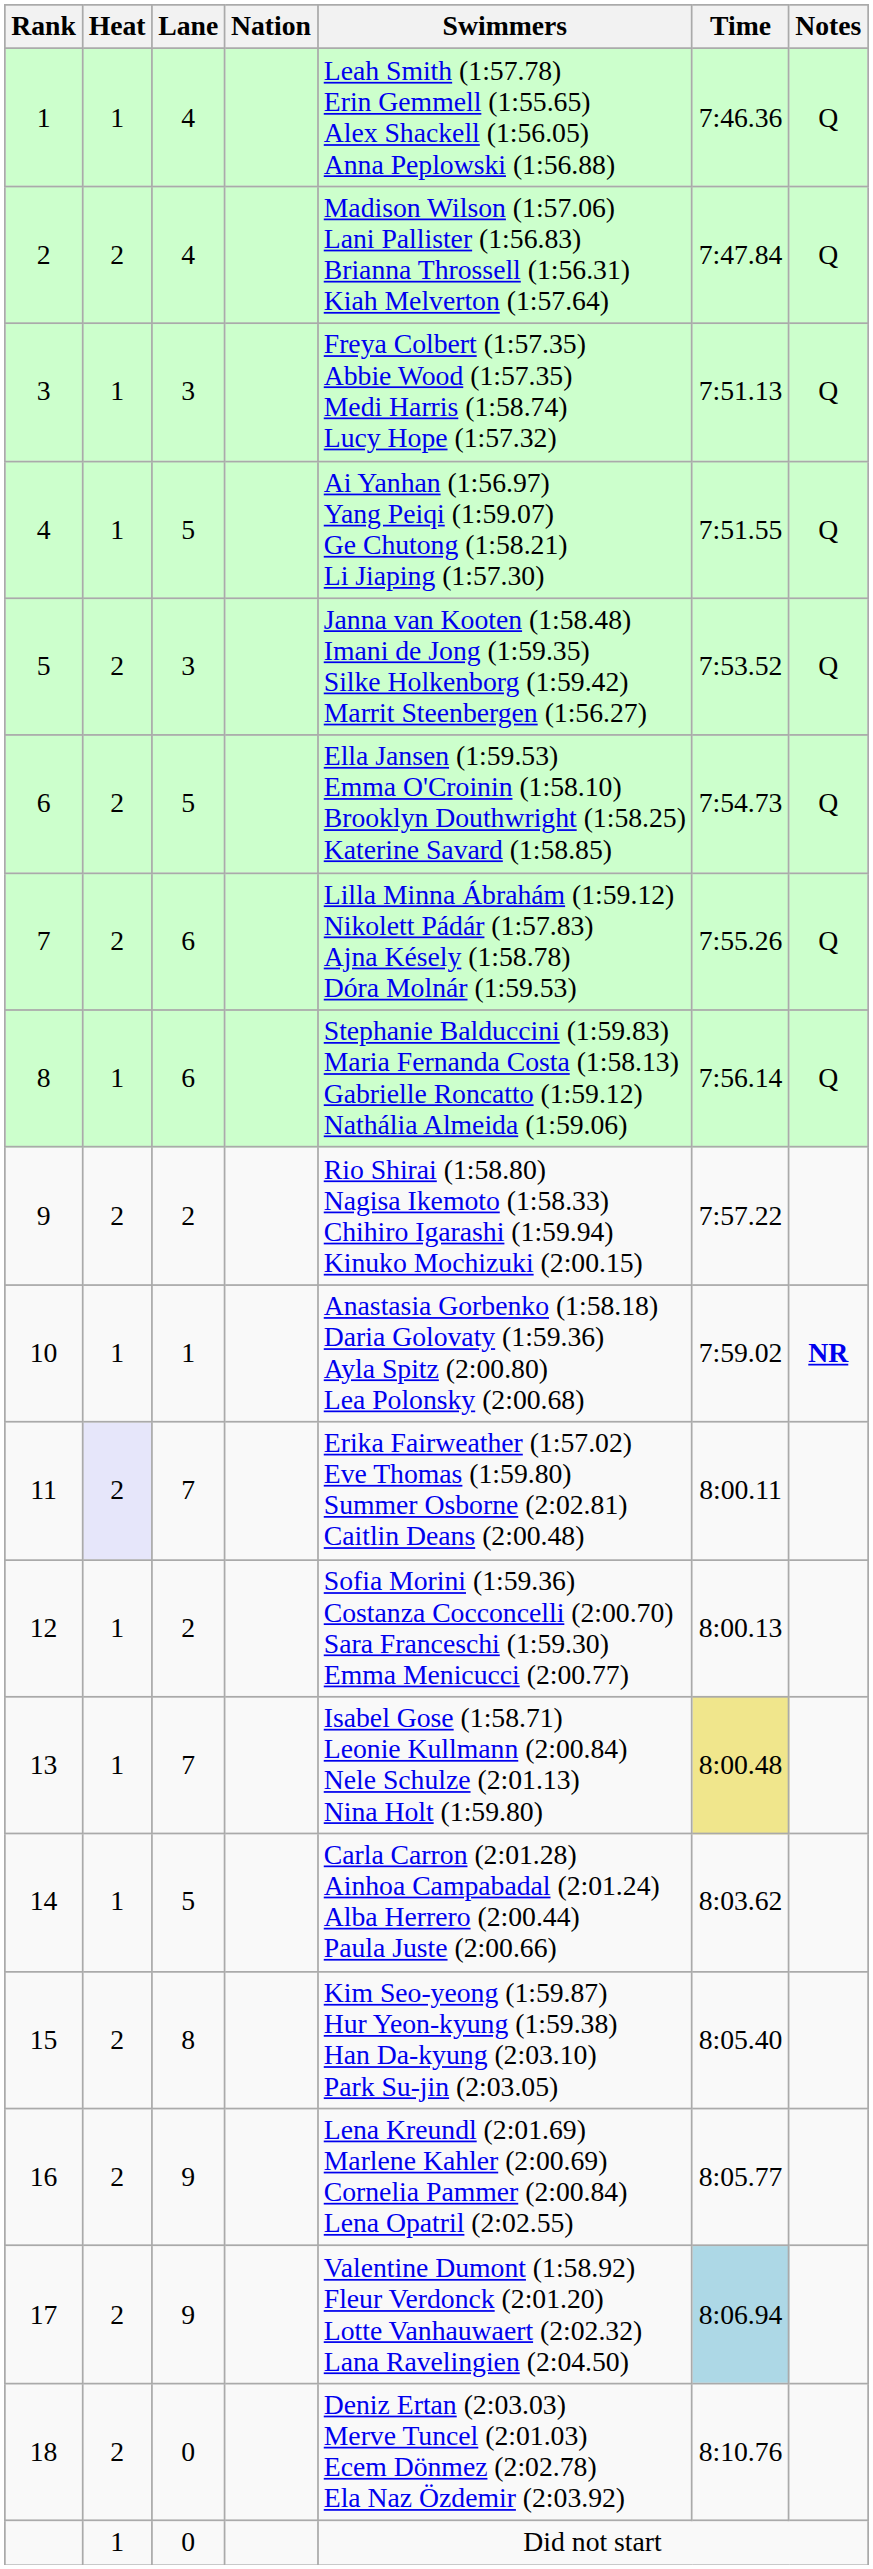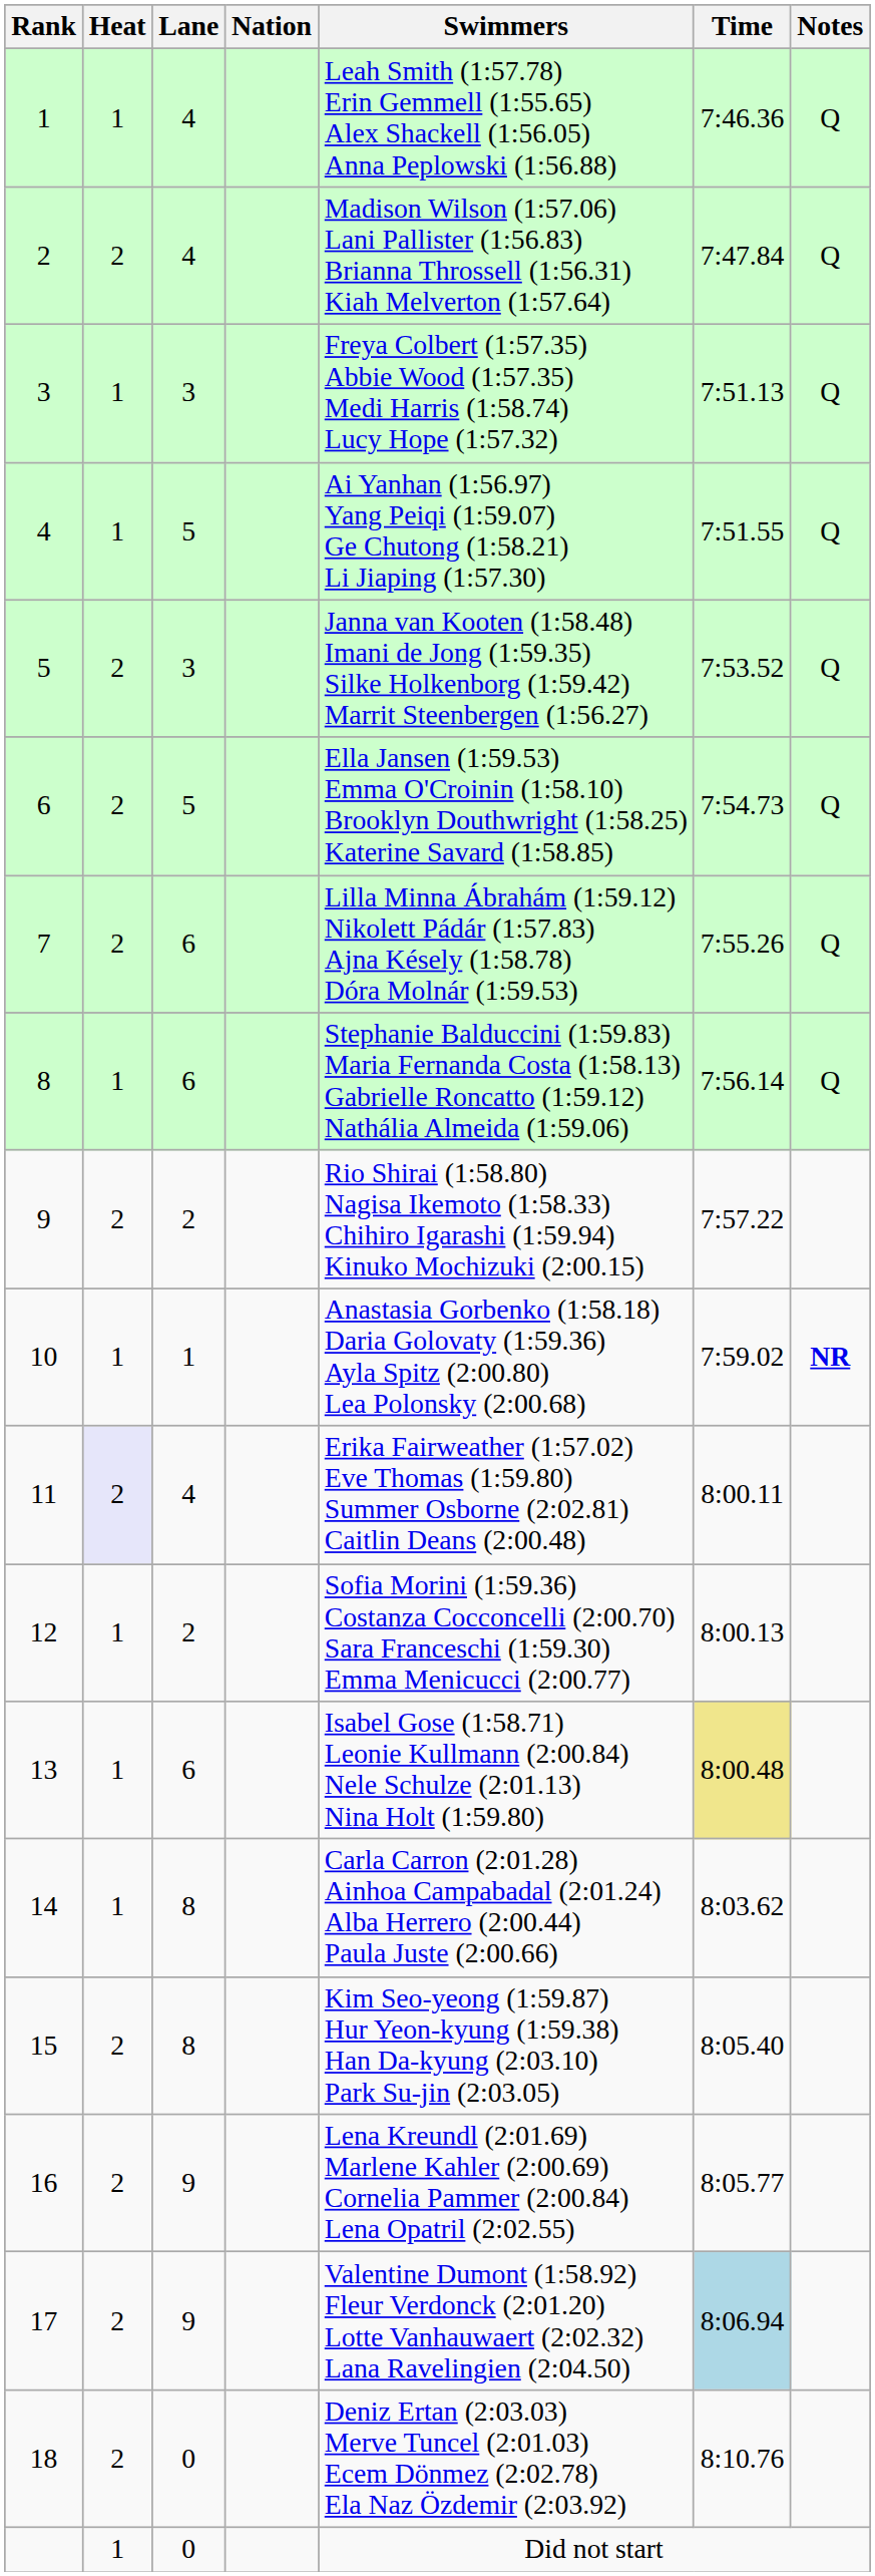 <table class="wikitable sortable" style="text-align:center">
 <tr>
 <th>Rank</th>
 <th>Heat</th>
 <th>Lane</th>
 <th>Nation</th>
 <th>Swimmers</th>
 <th>Time</th>
 <th>Notes</th>
 </tr>
 <tr bgcolor=ccffcc>
 <td>1</td>
 <td>1</td>
 <td>4</td>
 <td align=left></td>
 <td align=left><a href='#'>Leah Smith</a> (1:57.78)<br><a href='#'>Erin Gemmell</a> (1:55.65)<br><a href='#'>Alex Shackell</a> (1:56.05)<br><a href='#'>Anna Peplowski</a> (1:56.88)</td>
 <td>7:46.36</td>
 <td>Q</td>
 </tr>
 <tr bgcolor=ccffcc>
 <td>2</td>
 <td>2</td>
 <td>4</td>
 <td align=left></td>
 <td align=left><a href='#'>Madison Wilson</a> (1:57.06)<br><a href='#'>Lani Pallister</a> (1:56.83)<br><a href='#'>Brianna Throssell</a> (1:56.31)<br><a href='#'>Kiah Melverton</a> (1:57.64)</td>
 <td>7:47.84</td>
 <td>Q</td>
 </tr>
 <tr bgcolor=ccffcc>
 <td>3</td>
 <td>1</td>
 <td>3</td>
 <td align=left></td>
 <td align=left><a href='#'>Freya Colbert</a> (1:57.35)<br><a href='#'>Abbie Wood</a> (1:57.35)<br><a href='#'>Medi Harris</a> (1:58.74)<br><a href='#'>Lucy Hope</a> (1:57.32)</td>
 <td>7:51.13</td>
 <td>Q</td>
 </tr>
 <tr bgcolor=ccffcc>
 <td>4</td>
 <td>1</td>
 <td>5</td>
 <td align=left></td>
 <td align=left><a href='#'>Ai Yanhan</a> (1:56.97)<br><a href='#'>Yang Peiqi</a> (1:59.07)<br><a href='#'>Ge Chutong</a> (1:58.21)<br><a href='#'>Li Jiaping</a> (1:57.30)</td>
 <td>7:51.55</td>
 <td>Q</td>
 </tr>
 <tr bgcolor=ccffcc>
 <td>5</td>
 <td>2</td>
 <td>3</td>
 <td align=left></td>
 <td align=left><a href='#'>Janna van Kooten</a> (1:58.48)<br><a href='#'>Imani de Jong</a> (1:59.35)<br><a href='#'>Silke Holkenborg</a> (1:59.42)<br><a href='#'>Marrit Steenbergen</a> (1:56.27)</td>
 <td>7:53.52</td>
 <td>Q</td>
 </tr>
 <tr bgcolor=ccffcc>
 <td>6</td>
 <td>2</td>
 <td>5</td>
 <td align=left></td>
 <td align=left><a href='#'>Ella Jansen</a> (1:59.53)<br><a href='#'>Emma O'Croinin</a> (1:58.10)<br><a href='#'>Brooklyn Douthwright</a> (1:58.25)<br><a href='#'>Katerine Savard</a> (1:58.85)</td>
 <td>7:54.73</td>
 <td>Q</td>
 </tr>
 <tr bgcolor=ccffcc>
 <td>7</td>
 <td>2</td>
 <td>6</td>
 <td align=left></td>
 <td align=left><a href='#'>Lilla Minna Ábrahám</a> (1:59.12)<br><a href='#'>Nikolett Pádár</a> (1:57.83)<br><a href='#'>Ajna Késely</a> (1:58.78)<br><a href='#'>Dóra Molnár</a> (1:59.53)</td>
 <td>7:55.26</td>
 <td>Q</td>
 </tr>
 <tr bgcolor=ccffcc>
 <td>8</td>
 <td>1</td>
 <td>6</td>
 <td align=left></td>
 <td align=left><a href='#'>Stephanie Balduccini</a> (1:59.83)<br><a href='#'>Maria Fernanda Costa</a> (1:58.13)<br><a href='#'>Gabrielle Roncatto</a> (1:59.12)<br><a href='#'>Nathália Almeida</a> (1:59.06)</td>
 <td>7:56.14</td>
 <td>Q</td>
 </tr>
 <tr>
 <td>9</td>
 <td>2</td>
 <td>2</td>
 <td align=left></td>
 <td align=left><a href='#'>Rio Shirai</a> (1:58.80)<br><a href='#'>Nagisa Ikemoto</a> (1:58.33)<br><a href='#'>Chihiro Igarashi</a> (1:59.94)<br><a href='#'>Kinuko Mochizuki</a> (2:00.15)</td>
 <td>7:57.22</td>
 <td></td>
 </tr>
 <tr>
 <td>10</td>
 <td>1</td>
 <td>1</td>
 <td align=left></td>
 <td align=left><a href='#'>Anastasia Gorbenko</a> (1:58.18)<br><a href='#'>Daria Golovaty</a> (1:59.36)<br><a href='#'>Ayla Spitz</a> (2:00.80)<br><a href='#'>Lea Polonsky</a> (2:00.68)</td>
 <td>7:59.02</td>
 <td><strong><a href='#'>NR</a></strong></td>
 </tr>
 <tr>
 <td>11</td>
 <td style="background: lavender;">2</td>
-<td>7</td>
+<td>4</td>
 <td align=left></td>
 <td align=left><a href='#'>Erika Fairweather</a> (1:57.02)<br><a href='#'>Eve Thomas</a> (1:59.80)<br><a href='#'>Summer Osborne</a> (2:02.81)<br><a href='#'>Caitlin Deans</a> (2:00.48)</td>
 <td>8:00.11</td>
 <td></td>
 </tr>
 <tr>
 <td>12</td>
 <td>1</td>
 <td>2</td>
 <td align=left></td>
 <td align=left><a href='#'>Sofia Morini</a> (1:59.36)<br><a href='#'>Costanza Cocconcelli</a> (2:00.70)<br><a href='#'>Sara Franceschi</a> (1:59.30)<br><a href='#'>Emma Menicucci</a> (2:00.77)</td>
 <td>8:00.13</td>
 <td></td>
 </tr>
 <tr>
 <td>13</td>
 <td>1</td>
-<td>7</td>
+<td>6</td>
 <td align=left></td>
 <td align=left><a href='#'>Isabel Gose</a> (1:58.71)<br><a href='#'>Leonie Kullmann</a> (2:00.84)<br><a href='#'>Nele Schulze</a> (2:01.13)<br><a href='#'>Nina Holt</a> (1:59.80)</td>
 <td style="background: khaki;">8:00.48</td>
 <td></td>
 </tr>
 <tr>
 <td>14</td>
 <td>1</td>
-<td>5</td>
+<td>8</td>
 <td align=left></td>
 <td align=left><a href='#'>Carla Carron</a> (2:01.28)<br><a href='#'>Ainhoa Campabadal</a> (2:01.24)<br><a href='#'>Alba Herrero</a> (2:00.44)<br><a href='#'>Paula Juste</a> (2:00.66)</td>
 <td>8:03.62</td>
 <td></td>
 </tr>
 <tr>
 <td>15</td>
 <td>2</td>
 <td>8</td>
 <td align=left></td>
 <td align=left><a href='#'>Kim Seo-yeong</a> (1:59.87)<br><a href='#'>Hur Yeon-kyung</a> (1:59.38)<br><a href='#'>Han Da-kyung</a> (2:03.10)<br><a href='#'>Park Su-jin</a> (2:03.05)</td>
 <td>8:05.40</td>
 <td></td>
 </tr>
 <tr>
 <td>16</td>
 <td>2</td>
 <td>9</td>
 <td align=left></td>
 <td align=left><a href='#'>Lena Kreundl</a> (2:01.69)<br><a href='#'>Marlene Kahler</a> (2:00.69)<br><a href='#'>Cornelia Pammer</a> (2:00.84)<br><a href='#'>Lena Opatril</a> (2:02.55)</td>
 <td>8:05.77</td>
 <td></td>
 </tr>
 <tr>
 <td>17</td>
 <td>2</td>
 <td>9</td>
 <td align=left></td>
 <td align=left><a href='#'>Valentine Dumont</a> (1:58.92)<br><a href='#'>Fleur Verdonck</a> (2:01.20)<br><a href='#'>Lotte Vanhauwaert</a> (2:02.32)<br><a href='#'>Lana Ravelingien</a> (2:04.50)</td>
 <td style="background: lightblue;">8:06.94</td>
 <td></td>
 </tr>
 <tr>
 <td>18</td>
 <td>2</td>
 <td>0</td>
 <td align=left></td>
 <td align=left><a href='#'>Deniz Ertan</a> (2:03.03)<br><a href='#'>Merve Tuncel</a> (2:01.03)<br><a href='#'>Ecem Dönmez</a> (2:02.78)<br><a href='#'>Ela Naz Özdemir</a> (2:03.92)</td>
 <td>8:10.76</td>
 <td></td>
 </tr>
 <tr>
 <td></td>
 <td>1</td>
 <td>0</td>
 <td align=left></td>
 <td colspan=3>Did not start</td>
 </tr>
 </table>
